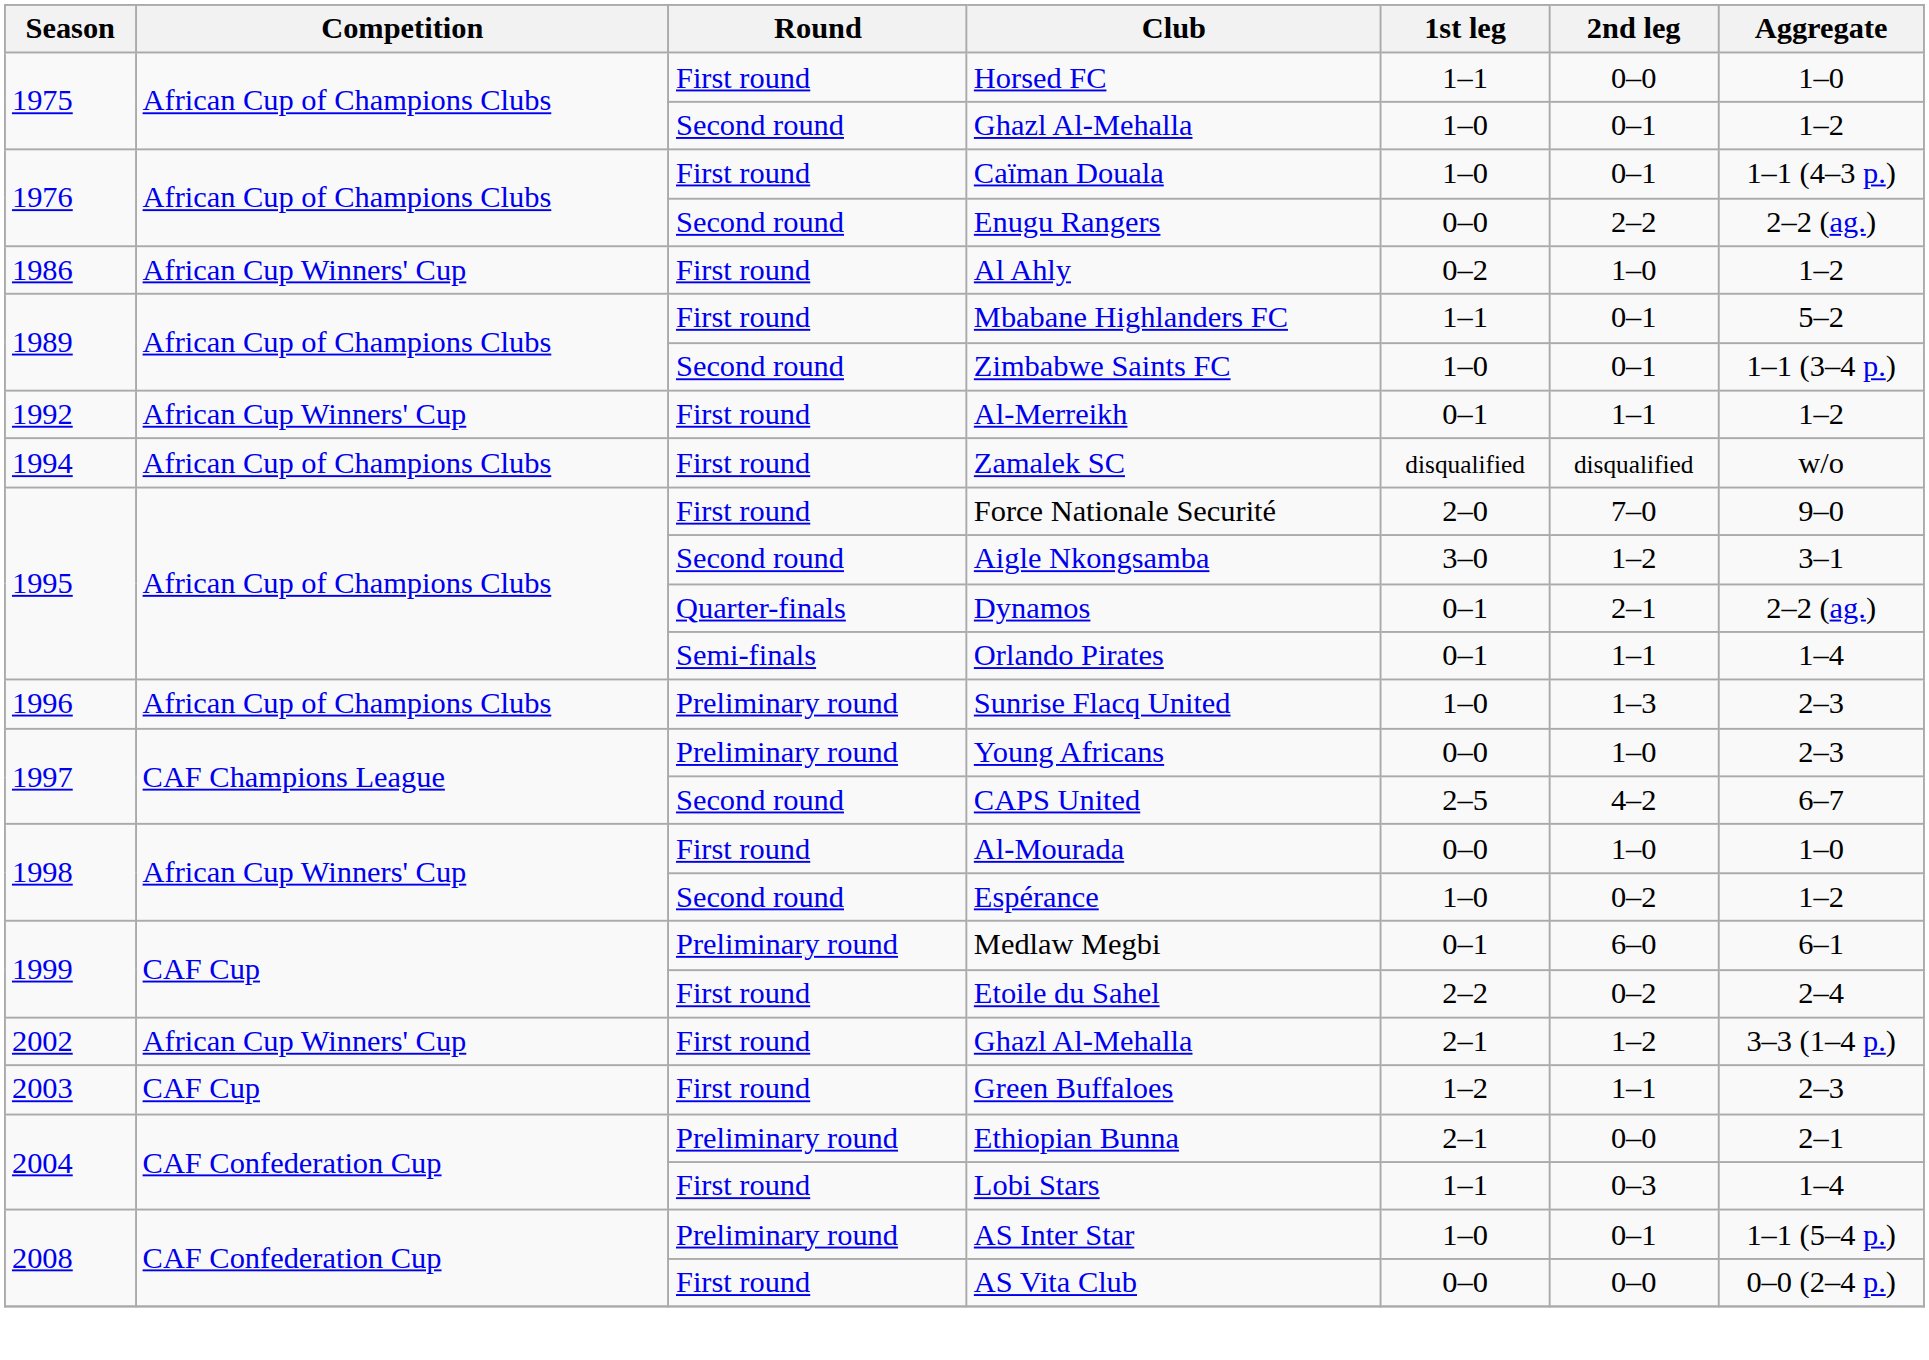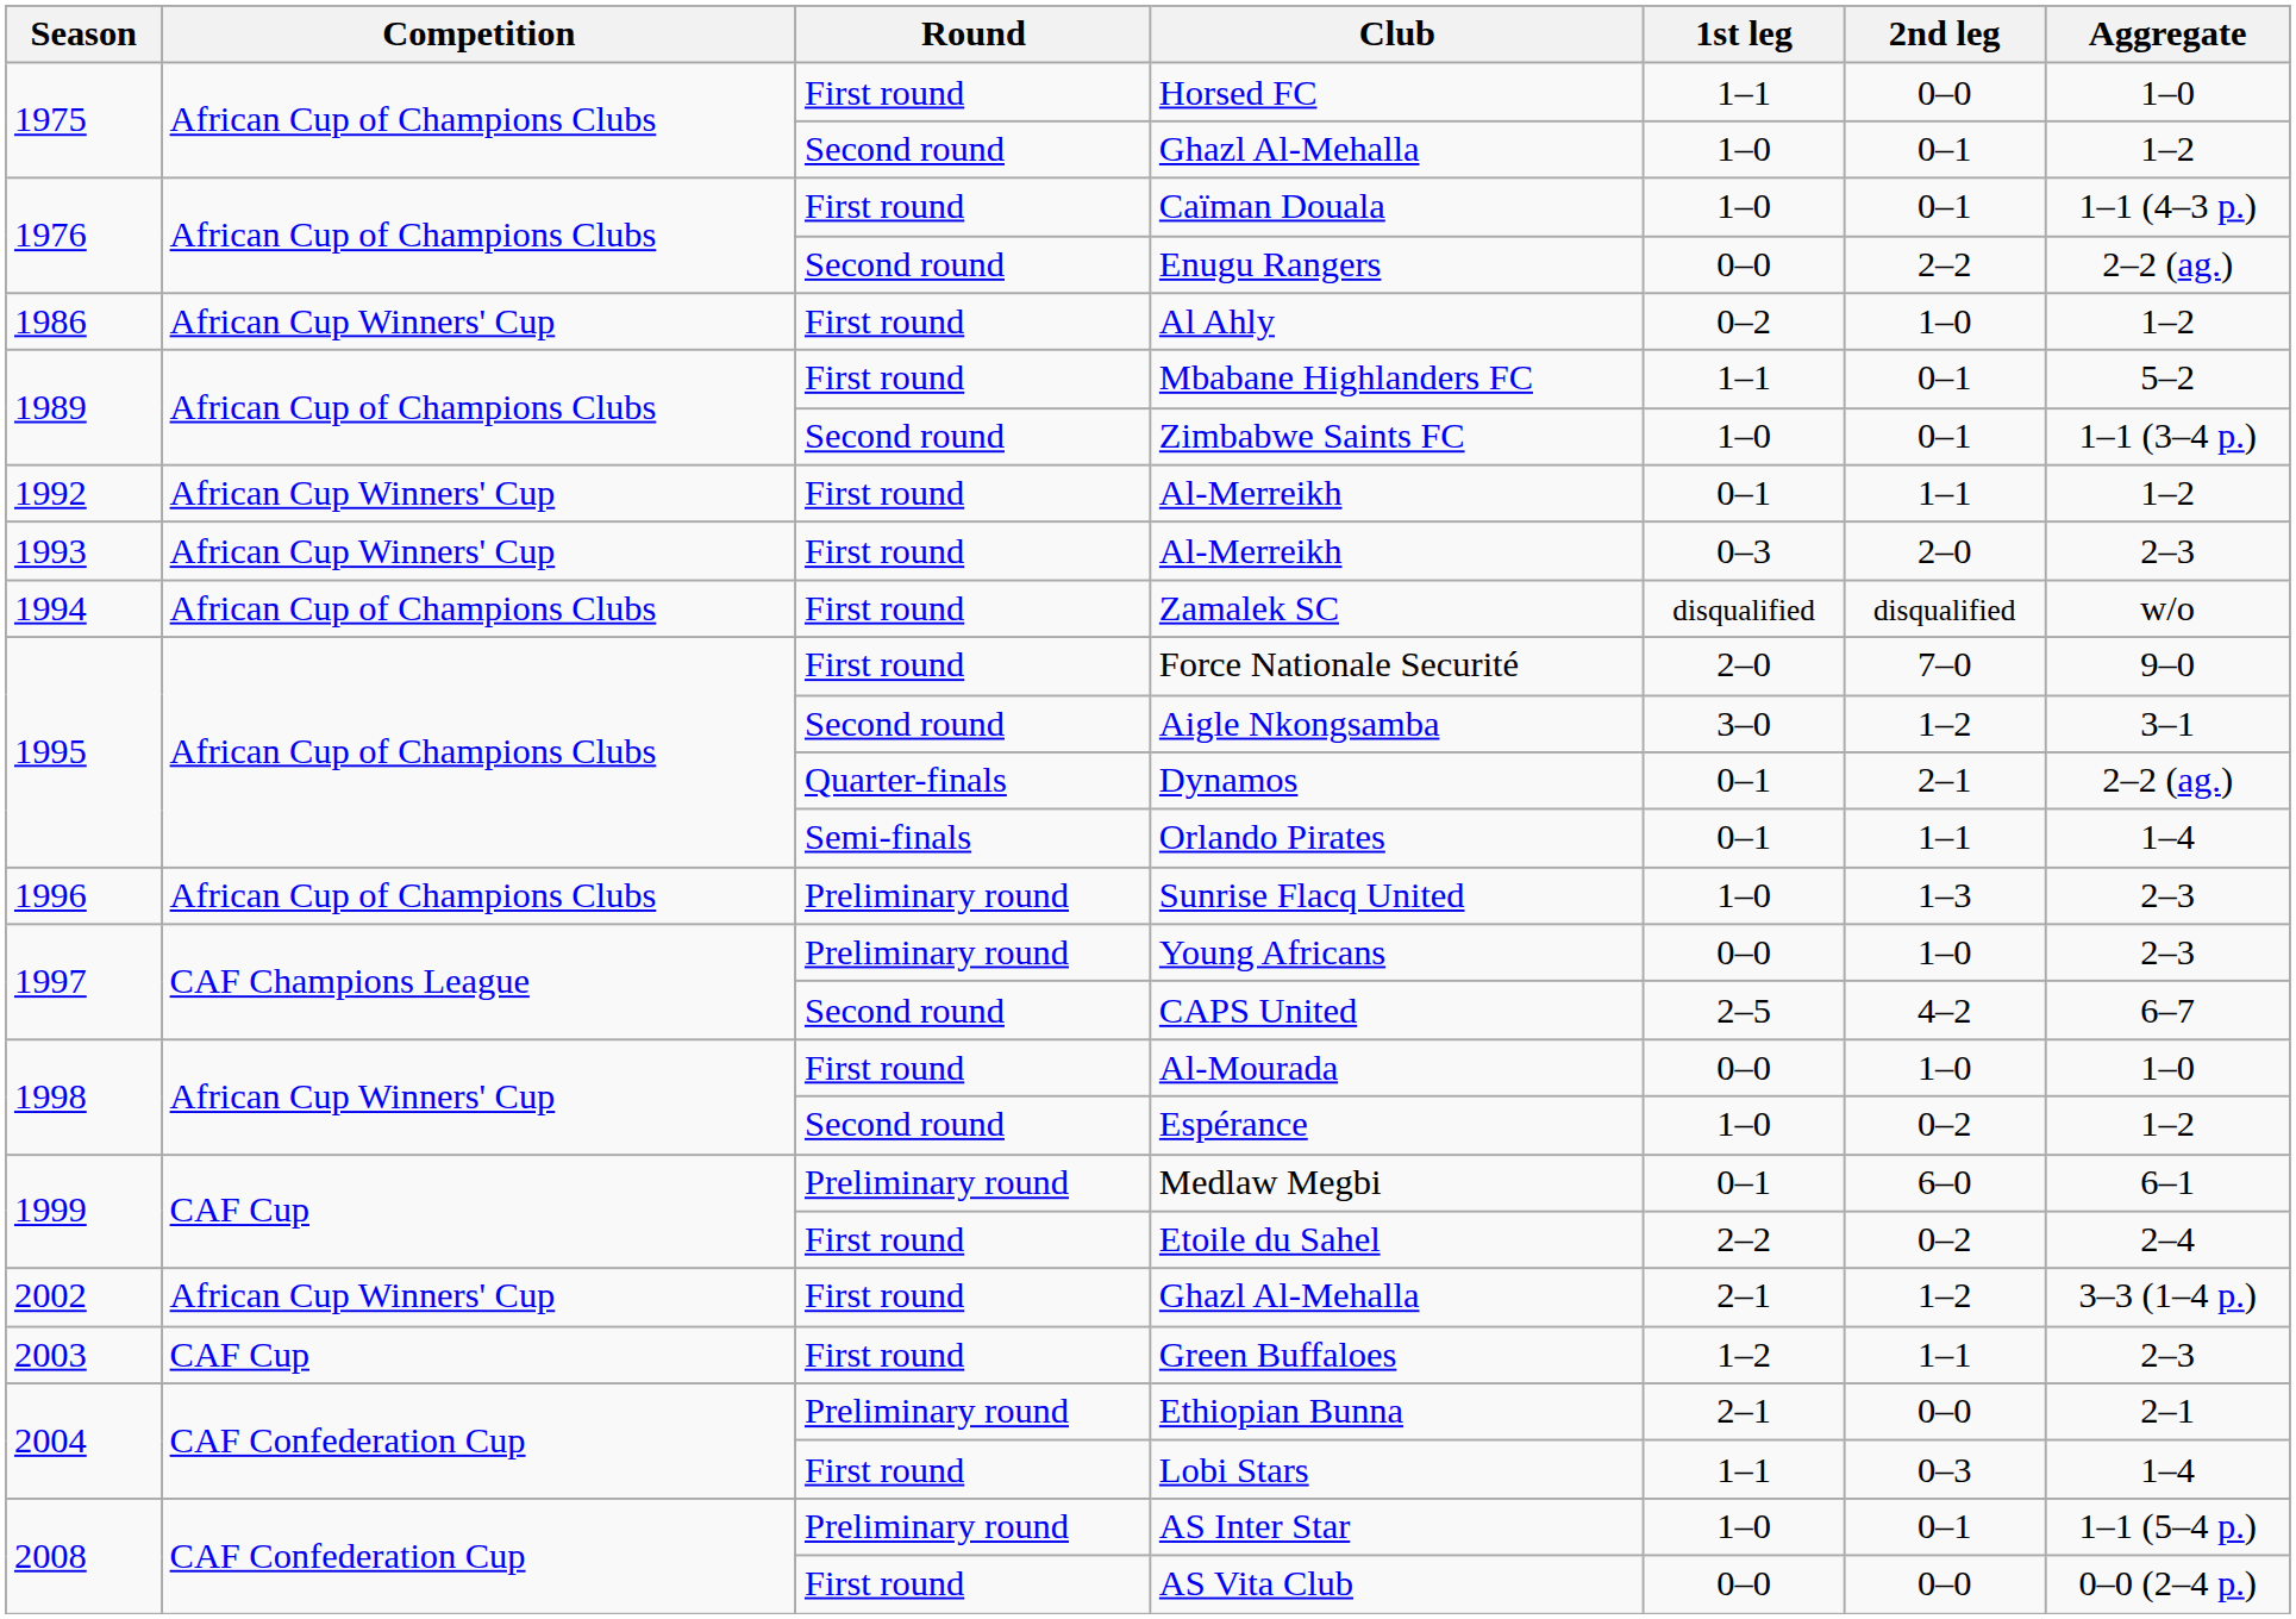 <table class="wikitable" style="width:80%; font-size:100%">
 <tr bgcolor="#efefef">
 <th>Season</th>
 <th>Competition</th>
 <th>Round</th>
 <th>Club</th>
 <th>1st leg</th>
 <th>2nd leg</th>
 <th>Aggregate</th>
 </tr>
 <tr>
 <td rowspan="2"><a href='#'>1975</a></td>
 <td rowspan="2"><a href='#'>African Cup of Champions Clubs</a></td>
 <td><a href='#'>First round</a></td>
 <td> <a href='#'>Horsed FC</a></td>
 <td style="text-align:center;">1–1</td>
 <td style="text-align:center;">0–0</td>
 <td style="text-align:center;">1–0</td>
 </tr>
 <tr>
 <td><a href='#'>Second round</a></td>
 <td> <a href='#'>Ghazl Al-Mehalla</a></td>
 <td style="text-align:center;">1–0</td>
 <td style="text-align:center;">0–1</td>
 <td style="text-align:center;">1–2</td>
 </tr>
 <tr>
 <td rowspan="2"><a href='#'>1976</a></td>
 <td rowspan="2"><a href='#'>African Cup of Champions Clubs</a></td>
 <td><a href='#'>First round</a></td>
 <td> <a href='#'>Caïman Douala</a></td>
 <td style="text-align:center;">1–0</td>
 <td style="text-align:center;">0–1</td>
 <td style="text-align:center;">1–1 (4–3 <a href='#'>p.</a>)</td>
 </tr>
 <tr>
 <td><a href='#'>Second round</a></td>
 <td> <a href='#'>Enugu Rangers</a></td>
 <td style="text-align:center;">0–0</td>
 <td style="text-align:center;">2–2</td>
 <td style="text-align:center;">2–2 (<a href='#'>ag.</a>)</td>
 </tr>
 <tr>
 <td><a href='#'>1986</a></td>
 <td><a href='#'>African Cup Winners' Cup</a></td>
 <td><a href='#'>First round</a></td>
 <td> <a href='#'>Al Ahly</a></td>
 <td style="text-align:center;">0–2</td>
 <td style="text-align:center;">1–0</td>
 <td style="text-align:center;">1–2</td>
 </tr>
 <tr>
 <td rowspan="2"><a href='#'>1989</a></td>
 <td rowspan="2"><a href='#'>African Cup of Champions Clubs</a></td>
 <td><a href='#'>First round</a></td>
 <td> <a href='#'>Mbabane Highlanders FC</a></td>
 <td style="text-align:center;">1–1</td>
 <td style="text-align:center;">0–1</td>
 <td style="text-align:center;">5–2</td>
 </tr>
 <tr>
 <td><a href='#'>Second round</a></td>
 <td> <a href='#'>Zimbabwe Saints FC</a></td>
 <td style="text-align:center;">1–0</td>
 <td style="text-align:center;">0–1</td>
 <td style="text-align:center;">1–1 (3–4 <a href='#'>p.</a>)</td>
 </tr>
 <tr>
 <td><a href='#'>1992</a></td>
 <td><a href='#'>African Cup Winners' Cup</a></td>
 <td><a href='#'>First round</a></td>
 <td> <a href='#'>Al-Merreikh</a></td>
 <td style="text-align:center;">0–1</td>
 <td style="text-align:center;">1–1</td>
 <td style="text-align:center;">1–2</td>
+</tr>
+<tr>
+<td><a href='#'>1993</a></td>
+<td><a href='#'>African Cup Winners' Cup</a></td>
+<td><a href='#'>First round</a></td>
+<td> <a href='#'>Al-Merreikh</a></td>
+<td style="text-align:center;">0–3</td>
+<td style="text-align:center;">2–0</td>
+<td style="text-align:center;">2–3</td>
 </tr>
 <tr>
 <td><a href='#'>1994</a></td>
 <td><a href='#'>African Cup of Champions Clubs</a></td>
 <td><a href='#'>First round</a></td>
 <td> <a href='#'>Zamalek SC</a></td>
 <td style="text-align:center;"><small>disqualified</small></td>
 <td style="text-align:center;"><small>disqualified</small></td>
 <td style="text-align:center;">w/o</td>
 </tr>
 <tr>
 <td rowspan="4"><a href='#'>1995</a></td>
 <td rowspan="4"><a href='#'>African Cup of Champions Clubs</a></td>
 <td><a href='#'>First round</a></td>
 <td> Force Nationale Securité</td>
 <td style="text-align:center;">2–0</td>
 <td style="text-align:center;">7–0</td>
 <td style="text-align:center;">9–0</td>
 </tr>
 <tr>
 <td><a href='#'>Second round</a></td>
 <td> <a href='#'>Aigle Nkongsamba</a></td>
 <td style="text-align:center;">3–0</td>
 <td style="text-align:center;">1–2</td>
 <td style="text-align:center;">3–1</td>
 </tr>
 <tr>
 <td><a href='#'>Quarter-finals</a></td>
 <td> <a href='#'>Dynamos</a></td>
 <td style="text-align:center;">0–1</td>
 <td style="text-align:center;">2–1</td>
 <td style="text-align:center;">2–2 (<a href='#'>ag.</a>)</td>
 </tr>
 <tr>
 <td><a href='#'>Semi-finals</a></td>
 <td> <a href='#'>Orlando Pirates</a></td>
 <td style="text-align:center;">0–1</td>
 <td style="text-align:center;">1–1</td>
 <td style="text-align:center;">1–4</td>
 </tr>
 <tr>
 <td><a href='#'>1996</a></td>
 <td><a href='#'>African Cup of Champions Clubs</a></td>
 <td><a href='#'>Preliminary round</a></td>
 <td> <a href='#'>Sunrise Flacq United</a></td>
 <td style="text-align:center;">1–0</td>
 <td style="text-align:center;">1–3</td>
 <td style="text-align:center;">2–3</td>
 </tr>
 <tr>
 <td rowspan="2"><a href='#'>1997</a></td>
 <td rowspan="2"><a href='#'>CAF Champions League</a></td>
 <td><a href='#'>Preliminary round</a></td>
 <td> <a href='#'>Young Africans</a></td>
 <td style="text-align:center;">0–0</td>
 <td style="text-align:center;">1–0</td>
 <td style="text-align:center;">2–3</td>
 </tr>
 <tr>
 <td><a href='#'>Second round</a></td>
 <td> <a href='#'>CAPS United</a></td>
 <td style="text-align:center;">2–5</td>
 <td style="text-align:center;">4–2</td>
 <td style="text-align:center;">6–7</td>
 </tr>
 <tr>
 <td rowspan="2"><a href='#'>1998</a></td>
 <td rowspan="2"><a href='#'>African Cup Winners' Cup</a></td>
 <td><a href='#'>First round</a></td>
 <td> <a href='#'>Al-Mourada</a></td>
 <td style="text-align:center;">0–0</td>
 <td style="text-align:center;">1–0</td>
 <td style="text-align:center;">1–0</td>
 </tr>
 <tr>
 <td><a href='#'>Second round</a></td>
 <td> <a href='#'>Espérance</a></td>
 <td style="text-align:center;">1–0</td>
 <td style="text-align:center;">0–2</td>
 <td style="text-align:center;">1–2</td>
 </tr>
 <tr>
 <td rowspan="2"><a href='#'>1999</a></td>
 <td rowspan="2"><a href='#'>CAF Cup</a></td>
 <td><a href='#'>Preliminary round</a></td>
 <td> Medlaw Megbi</td>
 <td style="text-align:center;">0–1</td>
 <td style="text-align:center;">6–0</td>
 <td style="text-align:center;">6–1</td>
 </tr>
 <tr>
 <td><a href='#'>First round</a></td>
 <td> <a href='#'>Etoile du Sahel</a></td>
 <td style="text-align:center;">2–2</td>
 <td style="text-align:center;">0–2</td>
 <td style="text-align:center;">2–4</td>
 </tr>
 <tr>
 <td><a href='#'>2002</a></td>
 <td><a href='#'>African Cup Winners' Cup</a></td>
 <td><a href='#'>First round</a></td>
 <td> <a href='#'>Ghazl Al-Mehalla</a></td>
 <td style="text-align:center;">2–1</td>
 <td style="text-align:center;">1–2</td>
 <td style="text-align:center;">3–3 (1–4 <a href='#'>p.</a>)</td>
 </tr>
 <tr>
 <td><a href='#'>2003</a></td>
 <td><a href='#'>CAF Cup</a></td>
 <td><a href='#'>First round</a></td>
 <td> <a href='#'>Green Buffaloes</a></td>
 <td style="text-align:center;">1–2</td>
 <td style="text-align:center;">1–1</td>
 <td style="text-align:center;">2–3</td>
 </tr>
 <tr>
 <td rowspan="2"><a href='#'>2004</a></td>
 <td rowspan="2"><a href='#'>CAF Confederation Cup</a></td>
 <td><a href='#'>Preliminary round</a></td>
 <td> <a href='#'>Ethiopian Bunna</a></td>
 <td style="text-align:center;">2–1</td>
 <td style="text-align:center;">0–0</td>
 <td style="text-align:center;">2–1</td>
 </tr>
 <tr>
 <td><a href='#'>First round</a></td>
 <td> <a href='#'>Lobi Stars</a></td>
 <td style="text-align:center;">1–1</td>
 <td style="text-align:center;">0–3</td>
 <td style="text-align:center;">1–4</td>
 </tr>
 <tr>
 <td rowspan="2"><a href='#'>2008</a></td>
 <td rowspan="2"><a href='#'>CAF Confederation Cup</a></td>
 <td><a href='#'>Preliminary round</a></td>
 <td> <a href='#'>AS Inter Star</a></td>
 <td style="text-align:center;">1–0</td>
 <td style="text-align:center;">0–1</td>
 <td style="text-align:center;">1–1 (5–4 <a href='#'>p.</a>)</td>
 </tr>
 <tr>
 <td><a href='#'>First round</a></td>
 <td> <a href='#'>AS Vita Club</a></td>
 <td style="text-align:center;">0–0</td>
 <td style="text-align:center;">0–0</td>
 <td style="text-align:center;">0–0 (2–4 <a href='#'>p.</a>)</td>
 </tr>
 <tr>
 </tr>
 </table>
